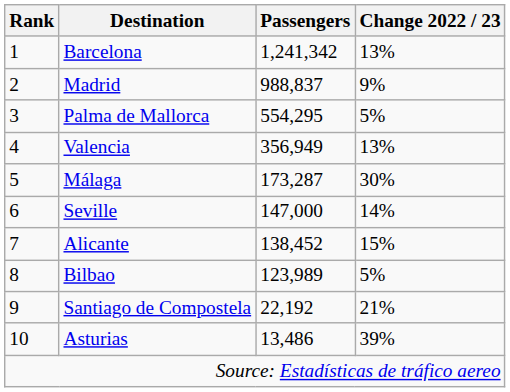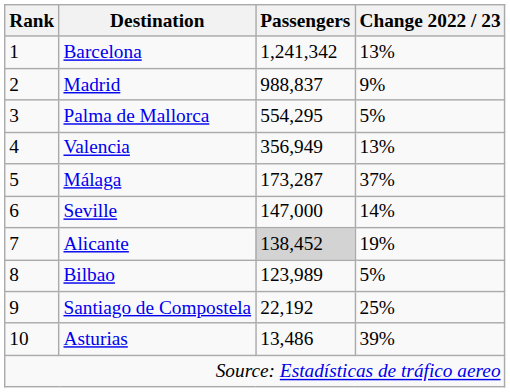 <table class="wikitable" style="font-size: 85%; width:align">
 <tr>
 <th>Rank</th>
 <th>Destination</th>
 <th>Passengers</th>
 <th>Change 2022 / 23</th>
 </tr>
 <tr>
 <td>1</td>
 <td> <a href='#'>Barcelona</a></td>
 <td>1,241,342</td>
 <td> 13%</td>
 </tr>
 <tr>
 <td>2</td>
 <td> <a href='#'>Madrid</a></td>
 <td>988,837</td>
 <td> 9%</td>
 </tr>
 <tr>
 <td>3</td>
 <td> <a href='#'>Palma de Mallorca</a></td>
 <td>554,295</td>
 <td> 5%</td>
 </tr>
 <tr>
 <td>4</td>
 <td> <a href='#'>Valencia</a></td>
 <td>356,949</td>
 <td> 13%</td>
 </tr>
 <tr>
 <td>5</td>
 <td> <a href='#'>Málaga</a></td>
 <td>173,287</td>
-<td> 30%</td>
+<td> 37%</td>
 </tr>
 <tr>
 <td>6</td>
 <td> <a href='#'>Seville</a></td>
 <td>147,000</td>
 <td> 14%</td>
 </tr>
 <tr>
 <td>7</td>
 <td> <a href='#'>Alicante</a></td>
-<td>138,452</td>
-<td> 15%</td>
+<td style="background: lightgrey;">138,452</td>
+<td> 19%</td>
 </tr>
 <tr>
 <td>8</td>
 <td> <a href='#'>Bilbao</a></td>
 <td>123,989</td>
 <td> 5%</td>
 </tr>
 <tr>
 <td>9</td>
 <td> <a href='#'>Santiago de Compostela</a></td>
 <td>22,192</td>
-<td> 21%</td>
+<td> 25%</td>
 </tr>
 <tr>
 <td>10</td>
 <td> <a href='#'>Asturias</a></td>
 <td>13,486</td>
 <td> 39%</td>
 </tr>
 <tr>
 <td colspan="4" style="text-align:right;"><em>Source: <a href='#'>Estadísticas de tráfico aereo</a></em></td>
 </tr>
 </table>
